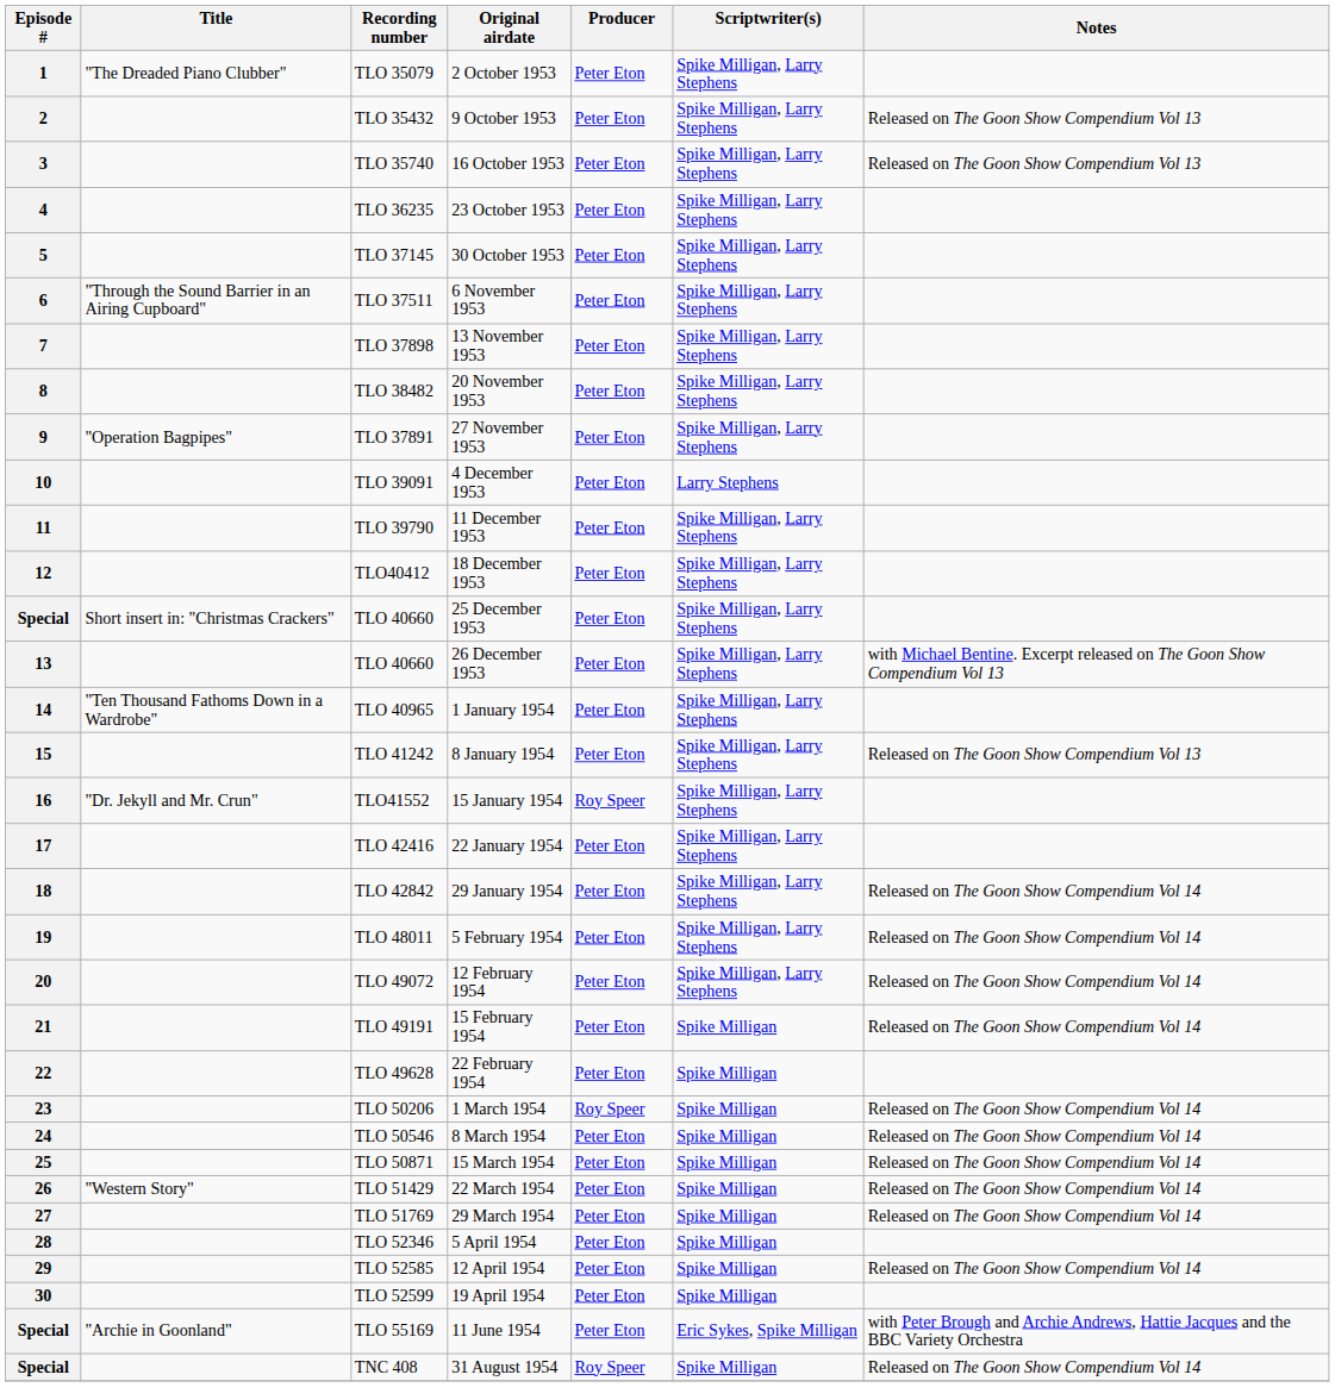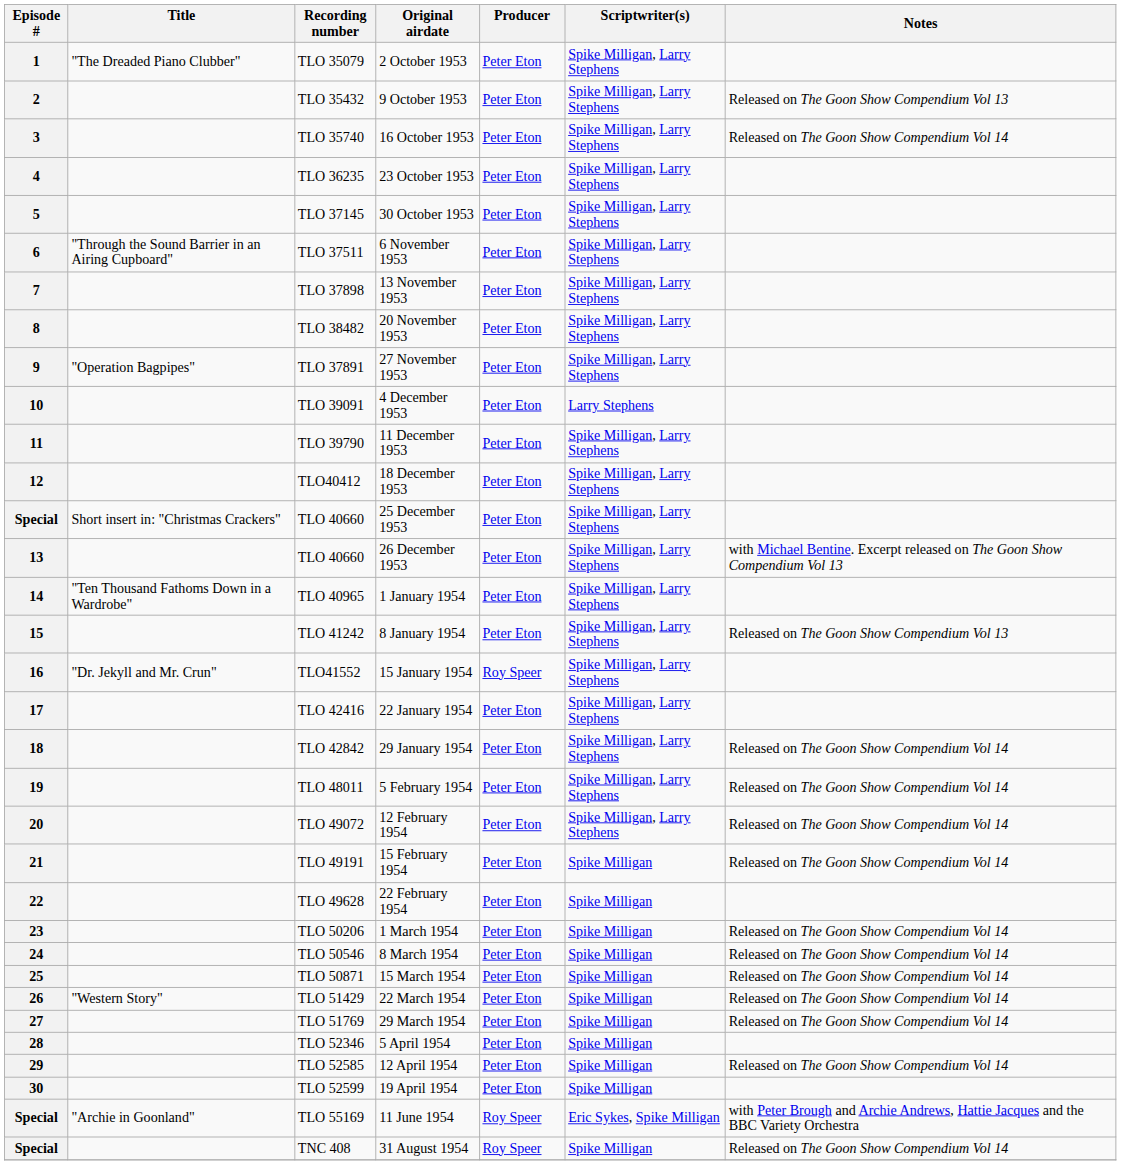 <table class="wikitable plainrowheaders sortable" style="margin-right: 0;">
 <tr>
 <th scope="col" style="vertical-align: top; width: 65px;">Episode #</th>
 <th scope="col" style="vertical-align: top; width: 250px;">Title</th>
 <th scope="col" style="vertical-align: top; width: 85px;">Recording number</th>
 <th scope="col" style="vertical-align: top; width: 110px;">Original airdate</th>
 <th scope="col" style="vertical-align: top; width: 90px;">Producer</th>
 <th scope="col" style="vertical-align: top; width: 175px;">Scriptwriter(s)</th>
 <th scope="col" class="unsortable">Notes</th>
 </tr>
 <tr>
 <th scope="row" style="text-align: center;">1</th>
 <td>"The Dreaded Piano Clubber"</td>
 <td>TLO 35079</td>
 <td>2 October 1953</td>
 <td><a href='#'>Peter Eton</a></td>
 <td><a href='#'>Spike Milligan</a>, <a href='#'>Larry Stephens</a></td>
 <td></td>
 </tr>
 <tr>
 <th scope="row" style="text-align: center;">2</th>
 <td></td>
 <td>TLO 35432</td>
 <td>9 October 1953</td>
 <td><a href='#'>Peter Eton</a></td>
 <td><a href='#'>Spike Milligan</a>, <a href='#'>Larry Stephens</a></td>
 <td>Released on <em>The Goon Show Compendium Vol 13</em></td>
 </tr>
 <tr>
 <th scope="row" style="text-align: center;">3</th>
 <td></td>
 <td>TLO 35740</td>
 <td>16 October 1953</td>
 <td><a href='#'>Peter Eton</a></td>
 <td><a href='#'>Spike Milligan</a>, <a href='#'>Larry Stephens</a></td>
-<td>Released on <em>The Goon Show Compendium Vol 13</em></td>
+<td>Released on <em>The Goon Show Compendium Vol 14</em></td>
 </tr>
 <tr>
 <th scope="row" style="text-align: center;">4</th>
 <td></td>
 <td>TLO 36235</td>
 <td>23 October 1953</td>
 <td><a href='#'>Peter Eton</a></td>
 <td><a href='#'>Spike Milligan</a>, <a href='#'>Larry Stephens</a></td>
 <td></td>
 </tr>
 <tr>
 <th scope="row" style="text-align: center;">5</th>
 <td></td>
 <td>TLO 37145</td>
 <td>30 October 1953</td>
 <td><a href='#'>Peter Eton</a></td>
 <td><a href='#'>Spike Milligan</a>, <a href='#'>Larry Stephens</a></td>
 <td></td>
 </tr>
 <tr>
 <th scope="row" style="text-align: center;">6</th>
 <td>"Through the Sound Barrier in an Airing Cupboard"</td>
 <td>TLO 37511</td>
 <td>6 November 1953</td>
 <td><a href='#'>Peter Eton</a></td>
 <td><a href='#'>Spike Milligan</a>, <a href='#'>Larry Stephens</a></td>
 <td></td>
 </tr>
 <tr>
 <th scope="row" style="text-align: center;">7</th>
 <td></td>
 <td>TLO 37898</td>
 <td>13 November 1953</td>
 <td><a href='#'>Peter Eton</a></td>
 <td><a href='#'>Spike Milligan</a>, <a href='#'>Larry Stephens</a></td>
 <td></td>
 </tr>
 <tr>
 <th scope="row" style="text-align: center;">8</th>
 <td></td>
 <td>TLO 38482</td>
 <td>20 November 1953</td>
 <td><a href='#'>Peter Eton</a></td>
 <td><a href='#'>Spike Milligan</a>, <a href='#'>Larry Stephens</a></td>
 <td></td>
 </tr>
 <tr>
 <th scope="row" style="text-align: center;">9</th>
 <td>"Operation Bagpipes"</td>
 <td>TLO 37891</td>
 <td>27 November 1953</td>
 <td><a href='#'>Peter Eton</a></td>
 <td><a href='#'>Spike Milligan</a>, <a href='#'>Larry Stephens</a></td>
 <td></td>
 </tr>
 <tr>
 <th scope="row" style="text-align: center;">10</th>
 <td></td>
 <td>TLO 39091</td>
 <td>4 December 1953</td>
 <td><a href='#'>Peter Eton</a></td>
 <td><a href='#'>Larry Stephens</a></td>
 <td></td>
 </tr>
 <tr>
 <th scope="row" style="text-align: center;">11</th>
 <td></td>
 <td>TLO 39790</td>
 <td>11 December 1953</td>
 <td><a href='#'>Peter Eton</a></td>
 <td><a href='#'>Spike Milligan</a>, <a href='#'>Larry Stephens</a></td>
 <td></td>
 </tr>
 <tr>
 <th scope="row" style="text-align: center;">12</th>
 <td></td>
 <td>TLO40412</td>
 <td>18 December 1953</td>
 <td><a href='#'>Peter Eton</a></td>
 <td><a href='#'>Spike Milligan</a>, <a href='#'>Larry Stephens</a></td>
 <td></td>
 </tr>
 <tr>
 <th scope="row" style="text-align: center;">Special</th>
 <td>Short insert in: "Christmas Crackers"</td>
 <td>TLO 40660</td>
 <td>25 December 1953</td>
 <td><a href='#'>Peter Eton</a></td>
 <td><a href='#'>Spike Milligan</a>, <a href='#'>Larry Stephens</a></td>
 <td></td>
 </tr>
 <tr>
 <th scope="row" style="text-align: center;">13</th>
 <td></td>
 <td>TLO 40660</td>
 <td>26 December 1953</td>
 <td><a href='#'>Peter Eton</a></td>
 <td><a href='#'>Spike Milligan</a>, <a href='#'>Larry Stephens</a></td>
 <td>with <a href='#'>Michael Bentine</a>. Excerpt released on <em>The Goon Show Compendium Vol 13</em></td>
 </tr>
 <tr>
 <th scope="row" style="text-align: center;">14</th>
 <td>"Ten Thousand Fathoms Down in a Wardrobe"</td>
 <td>TLO 40965</td>
 <td>1 January 1954</td>
 <td><a href='#'>Peter Eton</a></td>
 <td><a href='#'>Spike Milligan</a>, <a href='#'>Larry Stephens</a></td>
 <td></td>
 </tr>
 <tr>
 <th scope="row" style="text-align: center;">15</th>
 <td></td>
 <td>TLO 41242</td>
 <td>8 January 1954</td>
 <td><a href='#'>Peter Eton</a></td>
 <td><a href='#'>Spike Milligan</a>, <a href='#'>Larry Stephens</a></td>
 <td>Released on <em>The Goon Show Compendium Vol 13</em></td>
 </tr>
 <tr>
 <th scope="row" style="text-align: center;">16</th>
 <td>"Dr. Jekyll and Mr. Crun"</td>
 <td>TLO41552</td>
 <td>15 January 1954</td>
 <td><a href='#'>Roy Speer</a></td>
 <td><a href='#'>Spike Milligan</a>, <a href='#'>Larry Stephens</a></td>
 <td></td>
 </tr>
 <tr>
 <th scope="row" style="text-align: center;">17</th>
 <td></td>
 <td>TLO 42416</td>
 <td>22 January 1954</td>
 <td><a href='#'>Peter Eton</a></td>
 <td><a href='#'>Spike Milligan</a>, <a href='#'>Larry Stephens</a></td>
 <td></td>
 </tr>
 <tr>
 <th scope="row" style="text-align: center;">18</th>
 <td></td>
 <td>TLO 42842</td>
 <td>29 January 1954</td>
 <td><a href='#'>Peter Eton</a></td>
 <td><a href='#'>Spike Milligan</a>, <a href='#'>Larry Stephens</a></td>
 <td>Released on <em>The Goon Show Compendium Vol 14</em></td>
 </tr>
 <tr>
 <th scope="row" style="text-align: center;">19</th>
 <td></td>
 <td>TLO 48011</td>
 <td>5 February 1954</td>
 <td><a href='#'>Peter Eton</a></td>
 <td><a href='#'>Spike Milligan</a>, <a href='#'>Larry Stephens</a></td>
 <td>Released on <em>The Goon Show Compendium Vol 14</em></td>
 </tr>
 <tr>
 <th scope="row" style="text-align: center;">20</th>
 <td></td>
 <td>TLO 49072</td>
 <td>12 February 1954</td>
 <td><a href='#'>Peter Eton</a></td>
 <td><a href='#'>Spike Milligan</a>, <a href='#'>Larry Stephens</a></td>
 <td>Released on <em>The Goon Show Compendium Vol 14</em></td>
 </tr>
 <tr>
 <th scope="row" style="text-align: center;">21</th>
 <td></td>
 <td>TLO 49191</td>
 <td>15 February 1954</td>
 <td><a href='#'>Peter Eton</a></td>
 <td><a href='#'>Spike Milligan</a></td>
 <td>Released on <em>The Goon Show Compendium Vol 14</em></td>
 </tr>
 <tr>
 <th scope="row" style="text-align: center;">22</th>
 <td></td>
 <td>TLO 49628</td>
 <td>22 February 1954</td>
 <td><a href='#'>Peter Eton</a></td>
 <td><a href='#'>Spike Milligan</a></td>
 <td></td>
 </tr>
 <tr>
 <th scope="row" style="text-align: center;">23</th>
 <td></td>
 <td>TLO 50206</td>
 <td>1 March 1954</td>
-<td><a href='#'>Roy Speer</a></td>
+<td><a href='#'>Peter Eton</a></td>
 <td><a href='#'>Spike Milligan</a></td>
 <td>Released on <em>The Goon Show Compendium Vol 14</em></td>
 </tr>
 <tr>
 <th scope="row" style="text-align: center;">24</th>
 <td></td>
 <td>TLO 50546</td>
 <td>8 March 1954</td>
 <td><a href='#'>Peter Eton</a></td>
 <td><a href='#'>Spike Milligan</a></td>
 <td>Released on <em>The Goon Show Compendium Vol 14</em></td>
 </tr>
 <tr>
 <th scope="row" style="text-align: center;">25</th>
 <td></td>
 <td>TLO 50871</td>
 <td>15 March 1954</td>
 <td><a href='#'>Peter Eton</a></td>
 <td><a href='#'>Spike Milligan</a></td>
 <td>Released on <em>The Goon Show Compendium Vol 14</em></td>
 </tr>
 <tr>
 <th scope="row" style="text-align: center;">26</th>
 <td>"Western Story"</td>
 <td>TLO 51429</td>
 <td>22 March 1954</td>
 <td><a href='#'>Peter Eton</a></td>
 <td><a href='#'>Spike Milligan</a></td>
 <td>Released on <em>The Goon Show Compendium Vol 14</em></td>
 </tr>
 <tr>
 <th scope="row" style="text-align: center;">27</th>
 <td></td>
 <td>TLO 51769</td>
 <td>29 March 1954</td>
 <td><a href='#'>Peter Eton</a></td>
 <td><a href='#'>Spike Milligan</a></td>
 <td>Released on <em>The Goon Show Compendium Vol 14</em></td>
 </tr>
 <tr>
 <th scope="row" style="text-align: center;">28</th>
 <td></td>
 <td>TLO 52346</td>
 <td>5 April 1954</td>
 <td><a href='#'>Peter Eton</a></td>
 <td><a href='#'>Spike Milligan</a></td>
 <td></td>
 </tr>
 <tr>
 <th scope="row" style="text-align: center;">29</th>
 <td></td>
 <td>TLO 52585</td>
 <td>12 April 1954</td>
 <td><a href='#'>Peter Eton</a></td>
 <td><a href='#'>Spike Milligan</a></td>
 <td>Released on <em>The Goon Show Compendium Vol 14</em></td>
 </tr>
 <tr>
 <th scope="row" style="text-align: center;">30</th>
 <td></td>
 <td>TLO 52599</td>
 <td>19 April 1954</td>
 <td><a href='#'>Peter Eton</a></td>
 <td><a href='#'>Spike Milligan</a></td>
 <td></td>
 </tr>
 <tr>
 <th scope="row" style="text-align: center;">Special</th>
 <td>"Archie in Goonland"</td>
 <td>TLO 55169</td>
 <td>11 June 1954</td>
-<td><a href='#'>Peter Eton</a></td>
+<td><a href='#'>Roy Speer</a></td>
 <td><a href='#'>Eric Sykes</a>, <a href='#'>Spike Milligan</a></td>
 <td>with <a href='#'>Peter Brough</a> and <a href='#'>Archie Andrews</a>, <a href='#'>Hattie Jacques</a> and the BBC Variety Orchestra</td>
 </tr>
 <tr>
 <th scope="row" style="text-align: center;">Special</th>
 <td></td>
 <td>TNC 408</td>
 <td>31 August 1954</td>
 <td><a href='#'>Roy Speer</a></td>
 <td><a href='#'>Spike Milligan</a></td>
 <td>Released on <em>The Goon Show Compendium Vol 14</em></td>
 </tr>
 <tr>
 </tr>
 </table>
